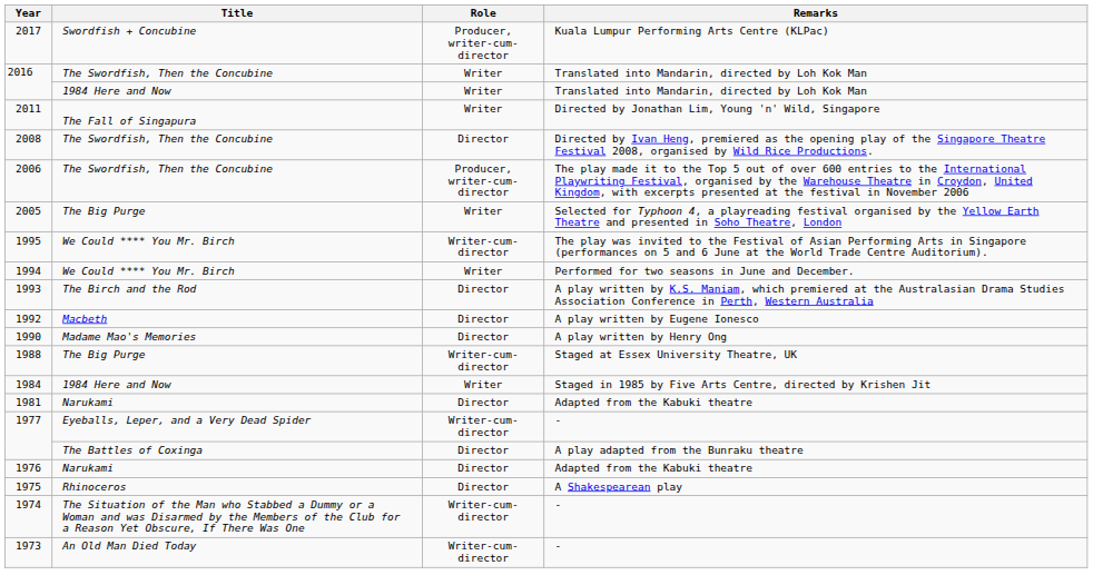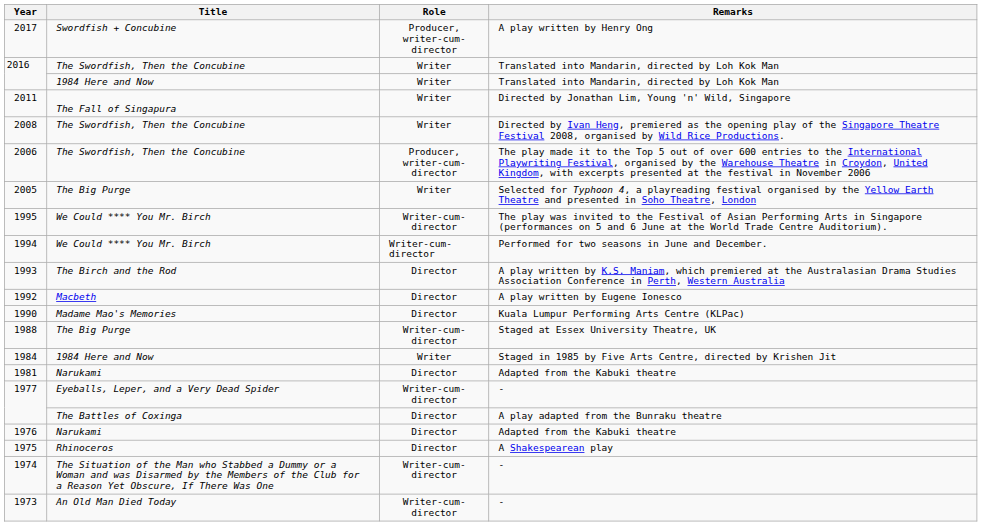 <table width=100% class="wikitable" style="font-size:95%;">
 <tr>
 <th>Year</th>
 <th>Title</th>
 <th>Role</th>
 <th>Remarks</th>
 </tr>
 <tr valign=top>
 <td style="padding:3px 12px;">2017</td>
 <td style="padding:3px 12px;"><em>Swordfish + Concubine</em></td>
 <td align=center style="padding:3px 12px;">Producer, writer-cum-director</td>
-<td style="padding:3px 12px;">Kuala Lumpur Performing Arts Centre (KLPac)</td>
+<td style="padding:3px 12px;">A play written by Henry Ong</td>
 </tr>
 <tr valign=top>
 <td rowspan=2 sstyle="padding:3px 12px;">2016</td>
 <td style="padding:3px 12px;"><em>The Swordfish, Then the Concubine</em></td>
 <td align=center style="padding:3px 12px;">Writer</td>
 <td style="padding:3px 12px;">Translated into Mandarin, directed by Loh Kok Man</td>
 </tr>
 <tr valign=top>
 <td style="padding:3px 12px;"><em>1984 Here and Now</em></td>
 <td align=center style="padding:3px 12px;">Writer</td>
 <td style="padding:3px 12px;">Translated into Mandarin, directed by Loh Kok Man</td>
 </tr>
 <tr valign=top>
 <td style="padding:3px 12px;">2011</td>
 <td style="padding:3px 12px;"><em><br>The Fall of Singapura</em></td>
 <td align=center style="padding:3px 12px;">Writer</td>
 <td style="padding:3px 12px;">Directed by Jonathan Lim, Young 'n' Wild, Singapore</td>
 </tr>
 <tr valign=top>
 <td style="padding:3px 12px;">2008</td>
 <td style="padding:3px 12px;"><em>The Swordfish, Then the Concubine</em></td>
-<td align=center style="padding:3px 12px;">Director</td>
+<td align=center style="padding:3px 12px;">Writer</td>
 <td style="padding:3px 12px;">Directed by <a href='#'>Ivan Heng</a>, premiered as the opening play of the <a href='#'>Singapore Theatre Festival</a> 2008, organised by <a href='#'>Wild Rice Productions</a>.</td>
 </tr>
 <tr valign=top>
 <td style="padding:3px 12px;">2006</td>
 <td style="padding:3px 12px;"><em>The Swordfish, Then the Concubine</em></td>
 <td align=center style="padding:3px 12px;">Producer, writer-cum-director</td>
 <td style="padding:3px 12px;">The play made it to the Top 5 out of over 600 entries to the <a href='#'>International Playwriting Festival</a>, organised by the <a href='#'>Warehouse Theatre</a> in <a href='#'>Croydon</a>, <a href='#'>United Kingdom</a>, with excerpts presented at the festival in November 2006</td>
 </tr>
 <tr valign=top>
 <td style="padding:3px 12px;">2005</td>
 <td style="padding:3px 12px;"><em>The Big Purge</em></td>
 <td align=center style="padding:3px 12px;">Writer</td>
 <td style="padding:3px 12px;">Selected for <em>Typhoon 4</em>, a playreading festival organised by the <a href='#'>Yellow Earth Theatre</a> and presented in <a href='#'>Soho Theatre</a>, <a href='#'>London</a></td>
 </tr>
 <tr valign=top>
 <td style="padding:3px 12px;">1995</td>
 <td style="padding:3px 12px;"><em>We Could **** You Mr. Birch</em></td>
 <td align=center style="padding:3px 12px;">Writer-cum-director</td>
 <td style="padding:3px 12px;">The play was invited to the Festival of Asian Performing Arts in Singapore (performances on 5 and 6 June at the World Trade Centre Auditorium).</td>
 </tr>
 <tr valign=top>
 <td style="padding:3px 12px;">1994</td>
 <td style="padding:3px 12px;"><em>We Could **** You Mr. Birch</em></td>
-<td align=center style="padding:3px 12px;">Writer</td>
+<td style="padding:3px 12px;">Writer-cum-director</td>
 <td style="padding:3px 12px;">Performed for two seasons in June and December.</td>
 </tr>
 <tr valign=top>
 <td style="padding:3px 12px;">1993</td>
 <td style="padding:3px 12px;"><em>The Birch and the Rod</em></td>
 <td align=center style="padding:3px 12px;">Director</td>
 <td style="padding:3px 12px;">A play written by <a href='#'>K.S. Maniam</a>, which premiered at the Australasian Drama Studies Association Conference in <a href='#'>Perth</a>, <a href='#'>Western Australia</a></td>
 </tr>
 <tr valign=top>
 <td style="padding:3px 12px;">1992</td>
 <td style="padding:3px 12px;"><em><a href='#'>Macbeth</a></em></td>
 <td align=center style="padding:3px 12px;">Director</td>
 <td style="padding:3px 12px;">A play written by Eugene Ionesco</td>
 </tr>
 <tr valign=top>
 <td style="padding:3px 12px;">1990</td>
 <td style="padding:3px 12px;"><em>Madame Mao's Memories</em></td>
 <td align=center style="padding:3px 12px;">Director</td>
-<td style="padding:3px 12px;">A play written by Henry Ong</td>
+<td style="padding:3px 12px;">Kuala Lumpur Performing Arts Centre (KLPac)</td>
 </tr>
 <tr valign=top>
 <td style="padding:3px 12px;">1988</td>
 <td style="padding:3px 12px;"><em>The Big Purge</em></td>
 <td align=center style="padding:3px 12px;">Writer-cum-director</td>
 <td style="padding:3px 12px;">Staged at Essex University Theatre, UK</td>
 </tr>
 <tr valign=top>
 <td style="padding:3px 12px;">1984</td>
 <td style="padding:3px 12px;"><em>1984 Here and Now</em></td>
 <td align=center style="padding:3px 12px;">Writer</td>
 <td style="padding:3px 12px;">Staged in 1985 by Five Arts Centre, directed by Krishen Jit</td>
 </tr>
 <tr valign=top>
 <td style="padding:3px 12px;">1981</td>
 <td style="padding:3px 12px;"><em>Narukami</em></td>
 <td align=center style="padding:3px 12px;">Director</td>
 <td style="padding:3px 12px;">Adapted from the Kabuki theatre</td>
 </tr>
 <tr valign=top>
 <td rowspan=2 style="padding:3px 12px;">1977</td>
 <td style="padding:3px 12px;"><em>Eyeballs, Leper, and a Very Dead Spider</em></td>
 <td align=center style="padding:3px 12px;">Writer-cum-director</td>
 <td style="padding:3px 12px;">-</td>
 </tr>
 <tr valign=top>
 <td style="padding:3px 12px;"><em>The Battles of Coxinga</em></td>
 <td align=center style="padding:3px 12px;">Director</td>
 <td style="padding:3px 12px;">A play adapted from the Bunraku theatre</td>
 </tr>
 <tr valign=top>
 <td style="padding:3px 12px;">1976</td>
 <td style="padding:3px 12px;"><em>Narukami</em></td>
 <td align=center style="padding:3px 12px;">Director</td>
 <td style="padding:3px 12px;">Adapted from the Kabuki theatre</td>
 </tr>
 <tr valign=top>
 <td style="padding:3px 12px;">1975</td>
 <td style="padding:3px 12px;"><em>Rhinoceros</em></td>
 <td align=center style="padding:3px 12px;">Director</td>
 <td style="padding:3px 12px;">A <a href='#'>Shakespearean</a> play</td>
 </tr>
 <tr valign=top>
 <td style="padding:3px 12px;">1974</td>
 <td style="padding:3px 12px;"><em>The Situation of the Man who Stabbed a Dummy or a Woman and was Disarmed by the Members of the Club for a Reason Yet Obscure, If There Was One</em></td>
 <td align=center style="padding:3px 12px;">Writer-cum-director</td>
 <td style="padding:3px 12px;">-</td>
 </tr>
 <tr valign=top>
 <td style="padding:3px 12px;">1973</td>
 <td style="padding:3px 12px;"><em>An Old Man Died Today</em></td>
 <td align=center style="padding:3px 12px;">Writer-cum-director</td>
 <td style="padding:3px 12px;">-</td>
 </tr>
 </table>
